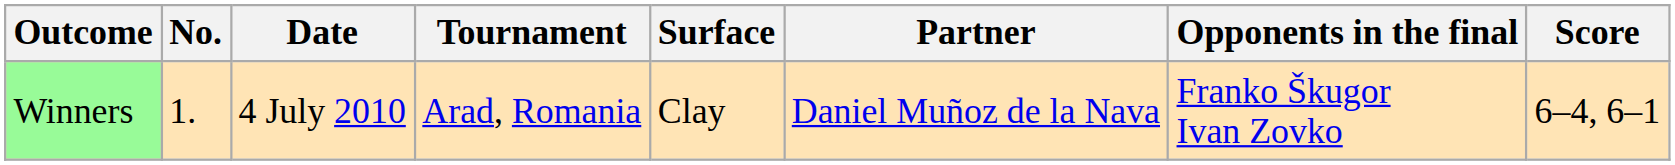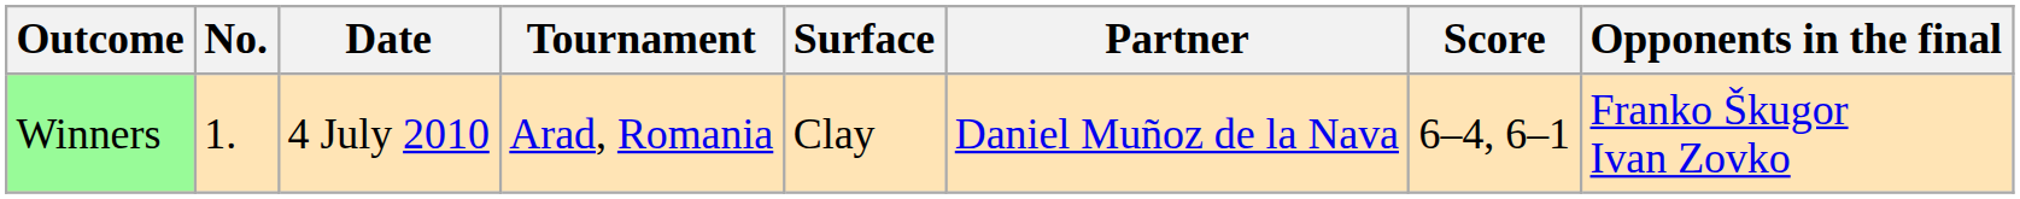 <table class="sortable wikitable">
 <tr>
 <th>Outcome</th>
 <th>No.</th>
 <th>Date</th>
 <th>Tournament</th>
 <th>Surface</th>
 <th>Partner</th>
+<th>Score</th>
 <th>Opponents in the final</th>
-<th>Score</th>
 </tr>
 <tr style="background:moccasin">
 <td style="background:#98FB98">Winners</td>
 <td>1.</td>
 <td>4 July <a href='#'>2010</a></td>
 <td> <a href='#'>Arad</a>, <a href='#'>Romania</a></td>
 <td>Clay</td>
 <td> <a href='#'>Daniel Muñoz de la Nava</a></td>
+<td>6–4, 6–1</td>
 <td> <a href='#'>Franko Škugor</a> <br> <a href='#'>Ivan Zovko</a></td>
-<td>6–4, 6–1</td>
 </tr>
 </table>
